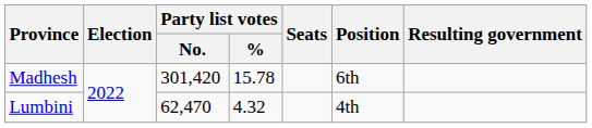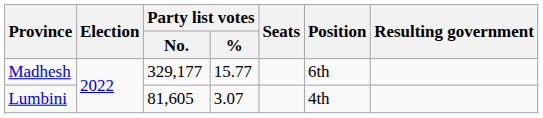 <table class="wikitable">
 <tr>
 <th rowspan="2">Province</th>
 <th rowspan="2">Election</th>
 <th colspan="2">Party list votes</th>
 <th rowspan="2">Seats</th>
 <th rowspan="2">Position</th>
 <th rowspan="2">Resulting government</th>
 </tr>
 <tr>
 <th>No.</th>
 <th>%</th>
 </tr>
 <tr>
 <td><a href='#'>Madhesh</a></td>
 <td rowspan="2"><a href='#'>2022</a></td>
-<td>301,420</td>
-<td>15.78</td>
+<td>329,177</td>
+<td>15.77</td>
 <td></td>
 <td>6th</td>
 <td></td>
 </tr>
 <tr>
 <td><a href='#'>Lumbini</a></td>
-<td>62,470</td>
-<td>4.32</td>
+<td>81,605</td>
+<td>3.07</td>
 <td></td>
 <td>4th</td>
 <td></td>
 </tr>
 </table>
